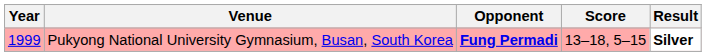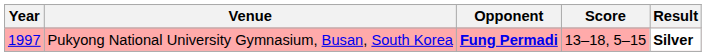 <table class="sortable wikitable" style="font-size: 90%;">
 <tr>
 <th>Year</th>
 <th>Venue</th>
 <th>Opponent</th>
 <th>Score</th>
 <th>Result</th>
 </tr>
 <tr style="background:#FFAAAA">
-<td align="center"><a href='#'>1999</a></td>
+<td align="center"><a href='#'>1997</a></td>
 <td align="left">Pukyong National University Gymnasium, <a href='#'>Busan</a>, <a href='#'>South Korea</a></td>
 <td align="left"><strong> <a href='#'>Fung Permadi</a></strong></td>
 <td align="left">13–18, 5–15</td>
 <td style="text-align:left; background:white"> <strong>Silver</strong></td>
 </tr>
 </table>
